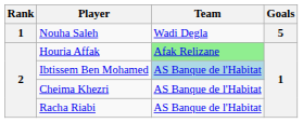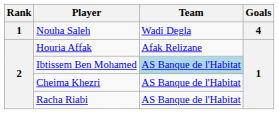 <table class="wikitable" style="text-align:center; font-size:90%">
 <tr>
 <th>Rank</th>
 <th>Player</th>
 <th>Team</th>
 <th>Goals</th>
 </tr>
 <tr>
 <th>1</th>
 <td align=left> <a href='#'>Nouha Saleh </a></td>
 <td align=left> <a href='#'>Wadi Degla</a></td>
-<th>5</th>
+<th>4</th>
 </tr>
 <tr>
 <th rowspan=5>2</th>
 <td align=left> <a href='#'>Houria Affak</a></td>
-<td align=left style="background: lightgreen;"> <a href='#'>Afak Relizane</a></td>
+<td align=left> <a href='#'>Afak Relizane</a></td>
 <th rowspan=5>1</th>
 </tr>
 <tr>
 <td align=left> <a href='#'>Ibtissem Ben Mohamed</a></td>
 <td align=left style="background: lightblue;"> <a href='#'>AS Banque de l'Habitat</a></td>
 </tr>
 <tr>
 <td align=left> <a href='#'>Cheima Khezri</a></td>
 <td align=left> <a href='#'>AS Banque de l'Habitat</a></td>
 </tr>
 <tr>
 <td align=left> <a href='#'>Racha Riabi</a></td>
 <td align=left> <a href='#'>AS Banque de l'Habitat</a></td>
 </tr>
 </table>
